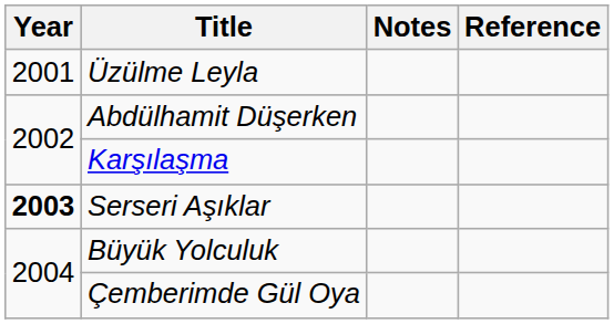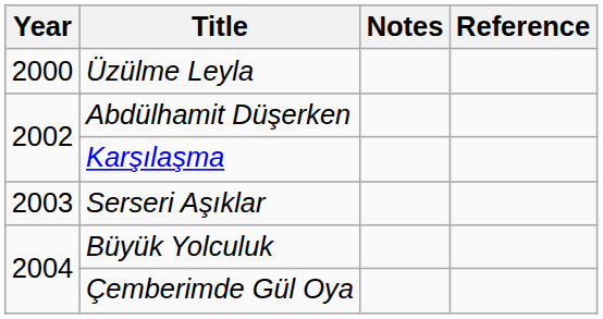 <table class="wikitable">
 <tr>
 <th>Year</th>
 <th>Title</th>
 <th>Notes</th>
 <th>Reference</th>
 </tr>
 <tr>
-<td>2001</td>
+<td>2000</td>
 <td><em>Üzülme Leyla</em></td>
 <td></td>
 <td></td>
 </tr>
 <tr>
 <td rowspan="2">2002</td>
 <td><em>Abdülhamit Düşerken</em></td>
 <td></td>
 <td></td>
 </tr>
 <tr>
 <td><em><a href='#'>Karşılaşma</a></em></td>
 <td></td>
 <td></td>
 </tr>
 <tr>
-<td><strong>2003</strong></td>
+<td>2003</td>
 <td><em>Serseri Aşıklar</em></td>
 <td></td>
 <td></td>
 </tr>
 <tr>
 <td rowspan="2">2004</td>
 <td><em>Büyük Yolculuk</em></td>
 <td></td>
 <td></td>
 </tr>
 <tr>
 <td><em>Çemberimde Gül Oya</em></td>
 <td></td>
 <td></td>
 </tr>
 </table>
